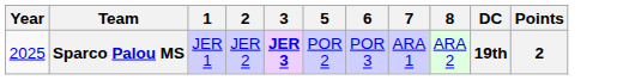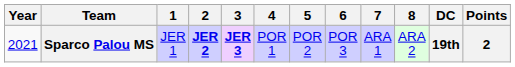 <table class="wikitable" style="text-align:center; font-size:85%">
 <tr>
 <th>Year</th>
 <th>Team</th>
 <th>1</th>
 <th>2</th>
 <th>3</th>
+<th>4</th>
 <th>5</th>
 <th>6</th>
 <th>7</th>
 <th>8</th>
 <th>DC</th>
 <th>Points</th>
 </tr>
 <tr>
-<td><a href='#'>2025</a></td>
+<td><a href='#'>2021</a></td>
 <th>Sparco <a href='#'>Palou</a> MS</th>
 <td style="background:#CFCFFF"><a href='#'>JER<br>1</a><br></td>
-<td style="background:#CFCFFF"><a href='#'>JER<br>2</a><br></td>
+<td style="background:#CFCFFF"><strong><a href='#'>JER<br>2</a><br></strong></td>
 <td style="background:#EFCFFF"><strong><a href='#'>JER<br>3</a><br></strong></td>
+<td style="background:#CFCFFF"><a href='#'>POR<br>1</a><br></td>
 <td style="background:#CFCFFF"><a href='#'>POR<br>2</a><br></td>
 <td style="background:#CFCFFF"><a href='#'>POR<br>3</a><br></td>
 <td style="background:#CFCFFF"><a href='#'>ARA<br>1</a><br></td>
 <td style="background:#DFFFDF"><a href='#'>ARA<br>2</a><br></td>
 <th>19th</th>
 <th>2</th>
 </tr>
 </table>
